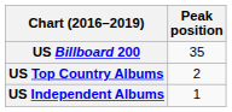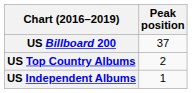 <table class="wikitable plainrowheaders" style="text-align:center;">
 <tr>
 <th>Chart (2016–2019)</th>
 <th>Peak<br>position</th>
 </tr>
 <tr>
 <th scope="row">US <a href='#'><em>Billboard</em> 200</a></th>
-<td>35</td>
+<td>37</td>
 </tr>
 <tr>
 <th scope="row">US <a href='#'>Top Country Albums</a></th>
 <td>2</td>
 </tr>
 <tr>
 <th scope="row">US <a href='#'>Independent Albums</a></th>
 <td>1</td>
 </tr>
 </table>
